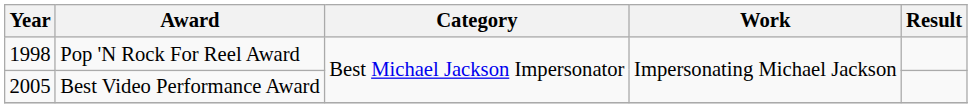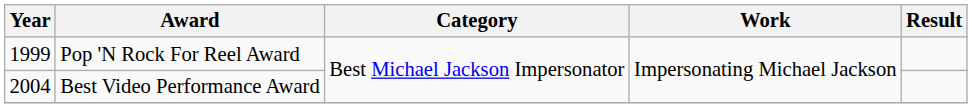 <table class="wikitable">
 <tr>
 <th>Year</th>
 <th>Award</th>
 <th>Category</th>
 <th>Work</th>
 <th>Result</th>
 </tr>
 <tr>
-<td>1998</td>
+<td>1999</td>
 <td>Pop 'N Rock For Reel Award</td>
 <td rowspan="2">Best <a href='#'>Michael Jackson</a> Impersonator</td>
 <td rowspan="2">Impersonating Michael Jackson</td>
 <td></td>
 </tr>
 <tr>
-<td>2005</td>
+<td>2004</td>
 <td>Best Video Performance Award</td>
 <td></td>
 </tr>
 <tr>
 </tr>
 </table>
